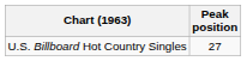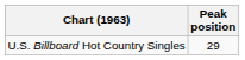 <table class="wikitable sortable">
 <tr>
 <th align="left">Chart (1963)</th>
 <th align="center">Peak<br>position</th>
 </tr>
 <tr>
 <td align="left">U.S. <em>Billboard</em> Hot Country Singles</td>
-<td align="center">27</td>
+<td align="center">29</td>
 </tr>
 </table>
